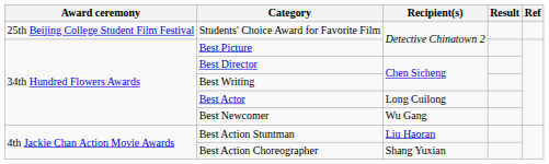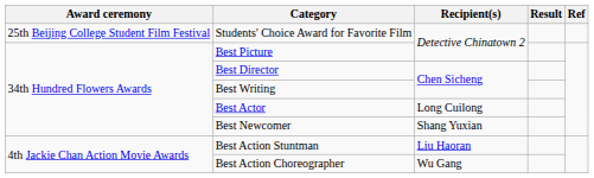 <table class="wikitable sortable">
 <tr>
 <th>Award ceremony</th>
 <th>Category</th>
 <th>Recipient(s)</th>
 <th>Result</th>
 <th>Ref</th>
 </tr>
 <tr>
 <td>25th <a href='#'>Beijing College Student Film Festival</a></td>
 <td>Students' Choice Award for Favorite Film</td>
 <td rowspan=2><em>Detective Chinatown 2</em></td>
 <td></td>
 <td></td>
 </tr>
 <tr>
 <td rowspan=5>34th <a href='#'>Hundred Flowers Awards</a></td>
 <td><a href='#'>Best Picture</a></td>
 <td></td>
 <td rowspan=5></td>
 </tr>
 <tr>
 <td><a href='#'>Best Director</a></td>
 <td rowspan=2><a href='#'>Chen Sicheng</a></td>
 <td></td>
 </tr>
 <tr>
 <td>Best Writing</td>
 <td></td>
 </tr>
 <tr>
 <td><a href='#'>Best Actor</a></td>
 <td>Long Cuilong</td>
 <td></td>
 </tr>
 <tr>
 <td>Best Newcomer</td>
-<td>Wu Gang</td>
+<td>Shang Yuxian</td>
 <td></td>
 </tr>
 <tr>
 <td rowspan="2">4th <a href='#'>Jackie Chan Action Movie Awards</a></td>
 <td>Best Action Stuntman</td>
 <td><a href='#'>Liu Haoran</a></td>
 <td></td>
 <td rowspan="2"></td>
 </tr>
 <tr>
 <td>Best Action Choreographer</td>
-<td>Shang Yuxian</td>
+<td>Wu Gang</td>
 <td></td>
 </tr>
 </table>
